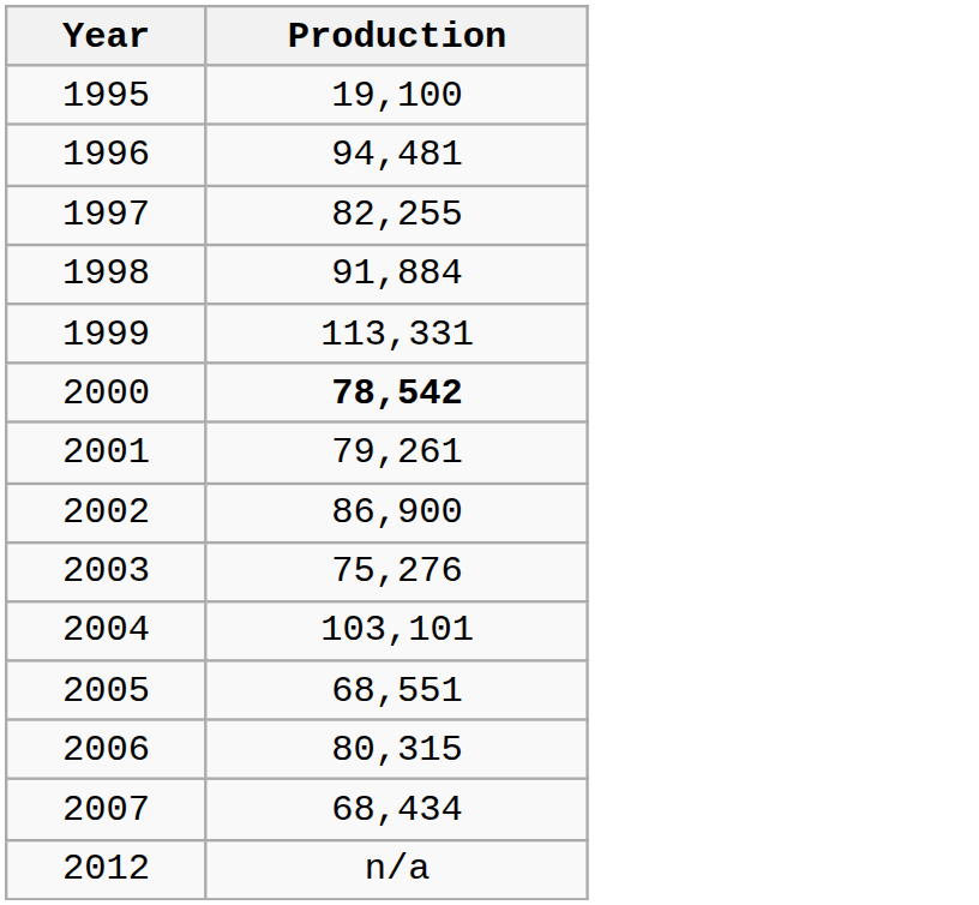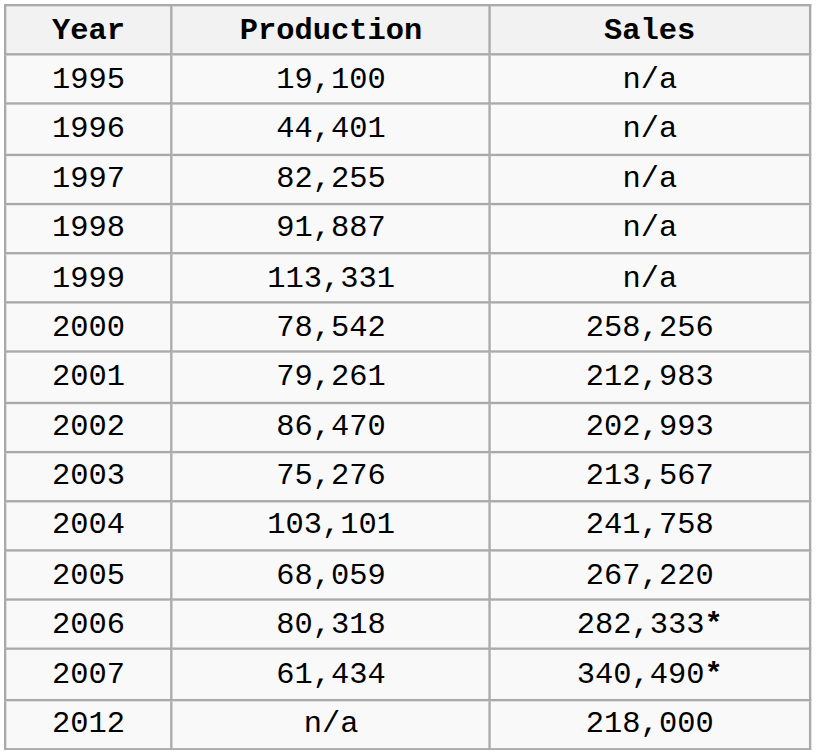 <table class="wikitable" style="text-align:center;">
 <tr>
 <th style="width:5em">Year</th>
 <th style="width:10em">Production</th>
+<th style="width:10em">Sales</th>
 </tr>
 <tr>
 <td>1995</td>
 <td>19,100</td>
+<td>n/a</td>
 </tr>
 <tr>
 <td>1996</td>
-<td>94,481</td>
+<td>44,401</td>
+<td>n/a</td>
 </tr>
 <tr>
 <td>1997</td>
 <td>82,255</td>
+<td>n/a</td>
 </tr>
 <tr>
 <td>1998</td>
-<td>91,884</td>
+<td>91,887</td>
+<td>n/a</td>
 </tr>
 <tr>
 <td>1999</td>
 <td>113,331</td>
+<td>n/a</td>
 </tr>
 <tr>
 <td>2000</td>
-<td><strong>78,542</strong></td>
+<td>78,542</td>
+<td>258,256</td>
 </tr>
 <tr>
 <td>2001</td>
 <td>79,261</td>
+<td>212,983</td>
 </tr>
 <tr>
 <td>2002</td>
-<td>86,900</td>
+<td>86,470</td>
+<td>202,993</td>
 </tr>
 <tr>
 <td>2003</td>
 <td>75,276</td>
+<td>213,567</td>
 </tr>
 <tr>
 <td>2004</td>
 <td>103,101</td>
+<td>241,758</td>
 </tr>
 <tr>
 <td>2005</td>
-<td>68,551</td>
+<td>68,059</td>
+<td>267,220</td>
 </tr>
 <tr>
 <td>2006</td>
-<td>80,315</td>
+<td>80,318</td>
+<td>282,333<strong>*</strong></td>
 </tr>
 <tr>
 <td>2007</td>
-<td>68,434</td>
+<td>61,434</td>
+<td>340,490<strong>*</strong></td>
 </tr>
 <tr>
 <td>2012</td>
 <td>n/a</td>
+<td>218,000</td>
 </tr>
 </table>
